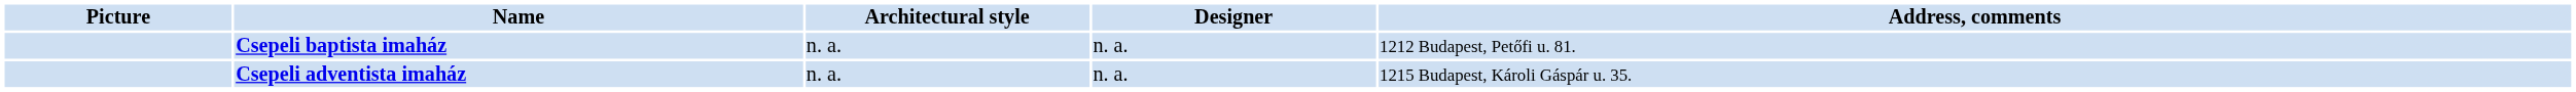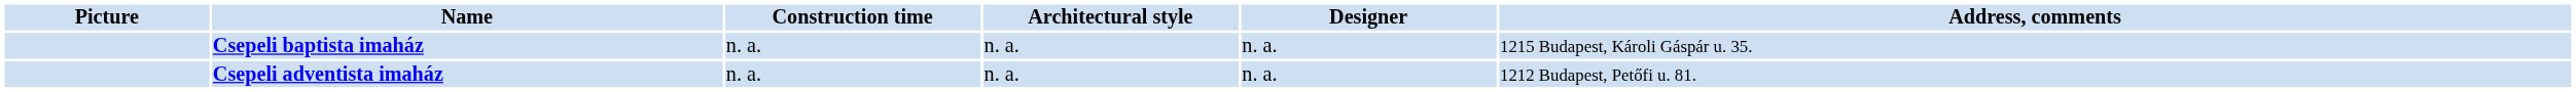 <table width="100%">
 <tr>
 <th bgcolor="#CEDFF2" width="8%">Picture</th>
 <th bgcolor="#CEDFF2" width="20%">Name</th>
+<th bgcolor="#CEDFF2" width="10%">Construction time</th>
 <th bgcolor="#CEDFF2" width="10%">Architectural style</th>
 <th bgcolor="#CEDFF2" width="10%">Designer</th>
 <th bgcolor="#CEDFF2" width="42%">Address, comments</th>
 </tr>
 <tr>
 <td bgcolor="#CEDFF2"></td>
 <td bgcolor="#CEDFF2"><strong><a href='#'>Csepeli baptista imaház</a></strong></td>
 <td bgcolor="#CEDFF2">n. a.</td>
 <td bgcolor="#CEDFF2">n. a.</td>
-<td bgcolor="#CEDFF2"><small>1212 Budapest, Petőfi u. 81. </small></td>
+<td bgcolor="#CEDFF2">n. a.</td>
+<td bgcolor="#CEDFF2"><small>1215 Budapest, Károli Gáspár u. 35. </small></td>
 </tr>
 <tr>
 <td bgcolor="#CEDFF2"></td>
 <td bgcolor="#CEDFF2"><strong><a href='#'>Csepeli adventista imaház</a></strong></td>
 <td bgcolor="#CEDFF2">n. a.</td>
 <td bgcolor="#CEDFF2">n. a.</td>
-<td bgcolor="#CEDFF2"><small>1215 Budapest, Károli Gáspár u. 35. </small></td>
+<td bgcolor="#CEDFF2">n. a.</td>
+<td bgcolor="#CEDFF2"><small>1212 Budapest, Petőfi u. 81. </small></td>
 </tr>
 </table>
